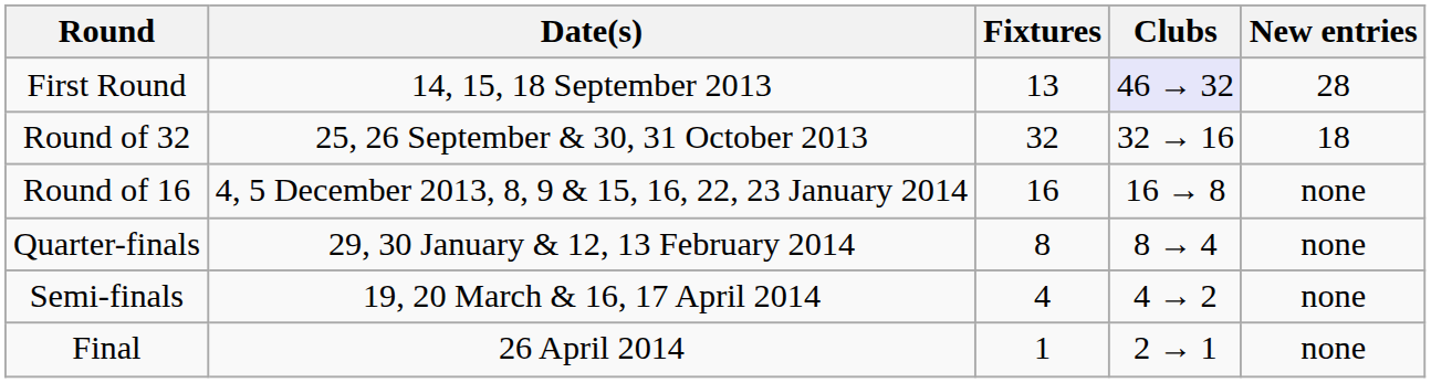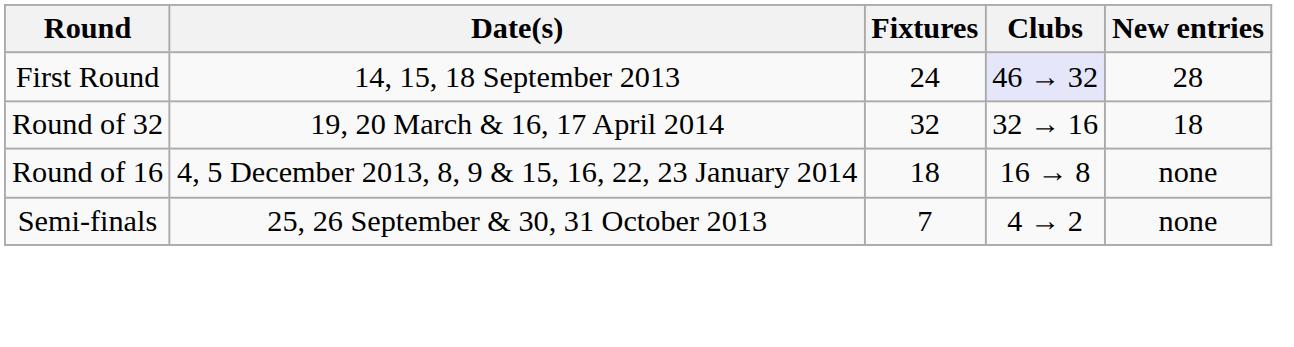 <table class="wikitable" style="text-align:center">
 <tr>
 <th>Round</th>
 <th>Date(s)</th>
 <th>Fixtures</th>
 <th>Clubs</th>
 <th>New entries</th>
 </tr>
 <tr>
 <td>First Round</td>
 <td>14, 15, 18 September 2013</td>
-<td>13</td>
+<td>24</td>
 <td style="background: lavender;">46 → 32</td>
 <td>28</td>
 </tr>
 <tr>
 <td>Round of 32</td>
-<td>25, 26 September & 30, 31 October 2013</td>
+<td>19, 20 March & 16, 17 April 2014</td>
 <td>32</td>
 <td>32 → 16</td>
 <td>18</td>
 </tr>
 <tr>
 <td>Round of 16</td>
 <td>4, 5 December 2013, 8, 9 & 15, 16, 22, 23 January 2014</td>
-<td>16</td>
+<td>18</td>
 <td>16 → 8</td>
 <td>none</td>
 </tr>
 <tr>
-<td>Quarter-finals</td>
-<td>29, 30 January & 12, 13 February 2014</td>
-<td>8</td>
-<td>8 → 4</td>
-<td>none</td>
-</tr>
-<tr>
 <td>Semi-finals</td>
-<td>19, 20 March & 16, 17 April 2014</td>
-<td>4</td>
+<td>25, 26 September & 30, 31 October 2013</td>
+<td>7</td>
 <td>4 → 2</td>
 <td>none</td>
 </tr>
-<tr>
-<td>Final</td>
-<td>26 April 2014</td>
-<td>1</td>
-<td>2 → 1</td>
-<td>none</td>
-</tr>
 </table>
